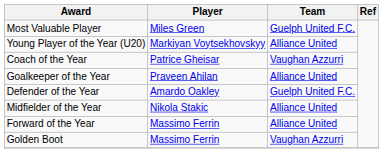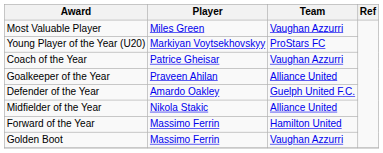 <table class="wikitable">
 <tr>
 <th>Award</th>
 <th>Player</th>
 <th>Team</th>
 <th>Ref</th>
 </tr>
 <tr>
 <td>Most Valuable Player</td>
 <td><a href='#'>Miles Green</a></td>
-<td><a href='#'>Guelph United F.C.</a></td>
+<td><a href='#'>Vaughan Azzurri</a></td>
 <td rowspan=8></td>
 </tr>
 <tr>
 <td>Young Player of the Year (U20)</td>
 <td><a href='#'>Markiyan Voytsekhovskyy</a></td>
-<td><a href='#'>Alliance United</a></td>
+<td><a href='#'>ProStars FC</a></td>
 </tr>
 <tr>
 <td>Coach of the Year</td>
 <td><a href='#'>Patrice Gheisar</a></td>
 <td><a href='#'>Vaughan Azzurri</a></td>
 </tr>
 <tr>
 <td>Goalkeeper of the Year</td>
 <td><a href='#'>Praveen Ahilan</a></td>
 <td><a href='#'>Alliance United</a></td>
 </tr>
 <tr>
 <td>Defender of the Year</td>
 <td><a href='#'>Amardo Oakley</a></td>
 <td><a href='#'>Guelph United F.C.</a></td>
 </tr>
 <tr>
 <td>Midfielder of the Year</td>
 <td><a href='#'>Nikola Stakic</a></td>
 <td><a href='#'>Alliance United</a></td>
 </tr>
 <tr>
 <td>Forward of the Year</td>
 <td><a href='#'>Massimo Ferrin</a></td>
-<td><a href='#'>Alliance United</a></td>
+<td><a href='#'>Hamilton United</a></td>
 </tr>
 <tr>
 <td>Golden Boot</td>
 <td><a href='#'>Massimo Ferrin</a></td>
 <td><a href='#'>Vaughan Azzurri</a></td>
 </tr>
 <tr>
 </tr>
 </table>
